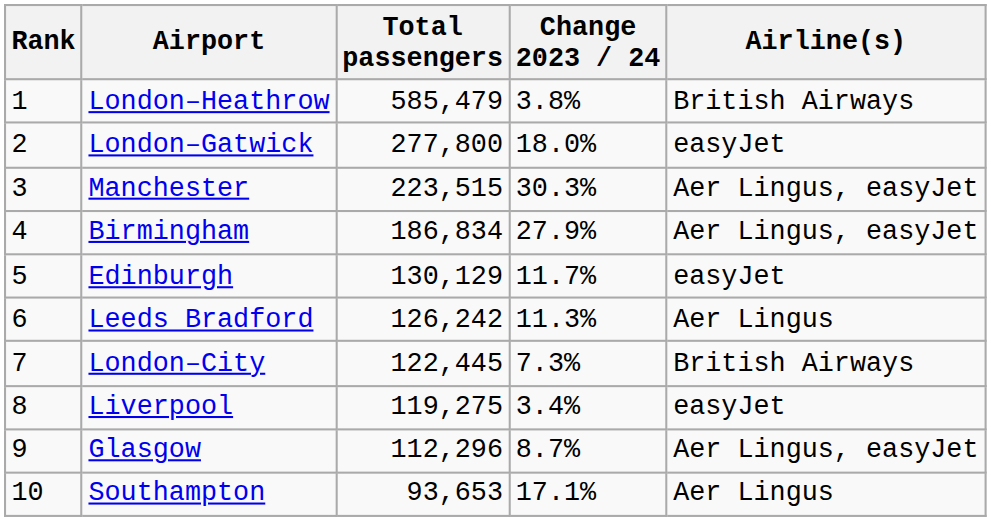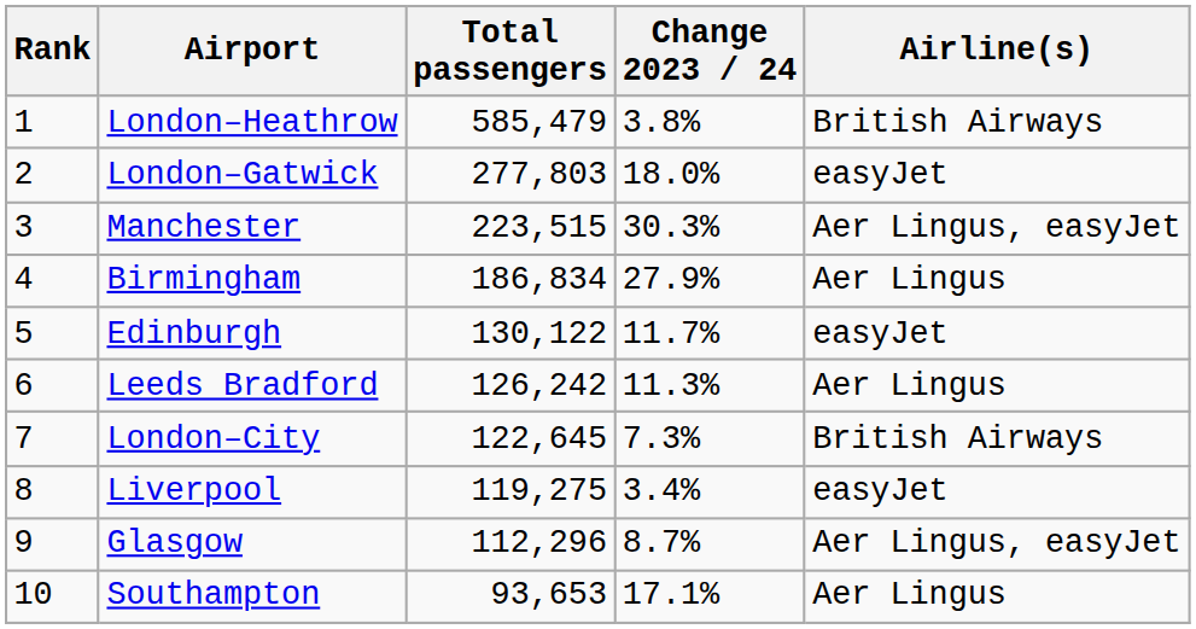 <table class="wikitable sortable">
 <tr>
 <th>Rank</th>
 <th>Airport</th>
 <th>Total <br>passengers</th>
 <th>Change<br>2023 / 24</th>
 <th>Airline(s)</th>
 </tr>
 <tr>
 <td>1</td>
 <td><a href='#'>London–Heathrow</a></td>
 <td align='right'>585,479</td>
 <td> 3.8%</td>
 <td>British Airways</td>
 </tr>
 <tr>
 <td>2</td>
 <td><a href='#'>London–Gatwick</a></td>
-<td align='right'>277,800</td>
+<td align='right'>277,803</td>
 <td> 18.0%</td>
 <td>easyJet</td>
 </tr>
 <tr>
 <td>3</td>
 <td><a href='#'>Manchester</a></td>
 <td align='right'>223,515</td>
 <td> 30.3%</td>
 <td>Aer Lingus, easyJet</td>
 </tr>
 <tr>
 <td>4</td>
 <td><a href='#'>Birmingham</a></td>
 <td align='right'>186,834</td>
 <td> 27.9%</td>
-<td>Aer Lingus, easyJet</td>
+<td>Aer Lingus</td>
 </tr>
 <tr>
 <td>5</td>
 <td><a href='#'>Edinburgh</a></td>
-<td align='right'>130,129</td>
+<td align='right'>130,122</td>
 <td> 11.7%</td>
 <td>easyJet</td>
 </tr>
 <tr>
 <td>6</td>
 <td><a href='#'>Leeds Bradford</a></td>
 <td align='right'>126,242</td>
 <td> 11.3%</td>
 <td>Aer Lingus</td>
 </tr>
 <tr>
 <td>7</td>
 <td><a href='#'>London–City</a></td>
-<td align='right'>122,445</td>
+<td align='right'>122,645</td>
 <td> 7.3%</td>
 <td>British Airways</td>
 </tr>
 <tr>
 <td>8</td>
 <td><a href='#'>Liverpool</a></td>
 <td align='right'>119,275</td>
 <td> 3.4%</td>
 <td>easyJet</td>
 </tr>
 <tr>
 <td>9</td>
 <td><a href='#'>Glasgow</a></td>
 <td align='right'>112,296</td>
 <td> 8.7%</td>
 <td>Aer Lingus, easyJet</td>
 </tr>
 <tr>
 <td>10</td>
 <td><a href='#'>Southampton</a></td>
 <td align='right'>93,653</td>
 <td> 17.1%</td>
 <td>Aer Lingus</td>
 </tr>
 </table>
